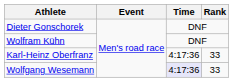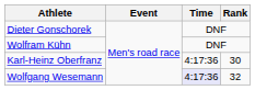 <table class=wikitable style="font-size:90%">
 <tr>
 <th>Athlete</th>
 <th>Event</th>
 <th>Time</th>
 <th>Rank</th>
 </tr>
 <tr align=center>
 <td align=left><a href='#'>Dieter Gonschorek</a></td>
 <td style="text-align:left;" rowspan="4"><a href='#'>Men's road race</a></td>
 <td colspan=2>DNF</td>
 </tr>
 <tr align=center>
 <td align=left><a href='#'>Wolfram Kühn</a></td>
 <td colspan=2>DNF</td>
 </tr>
 <tr align=center>
 <td style="text-align:left;"><a href='#'>Karl-Heinz Oberfranz</a></td>
 <td>4:17:36</td>
-<td>33</td>
+<td>30</td>
 </tr>
 <tr align=center>
 <td style="text-align:left;"><a href='#'>Wolfgang Wesemann</a></td>
 <td style="background: lavender;">4:17:36</td>
-<td>33</td>
+<td>32</td>
 </tr>
 </table>
